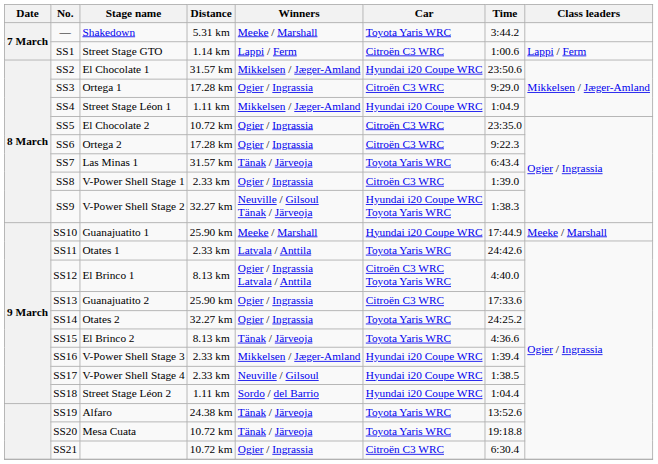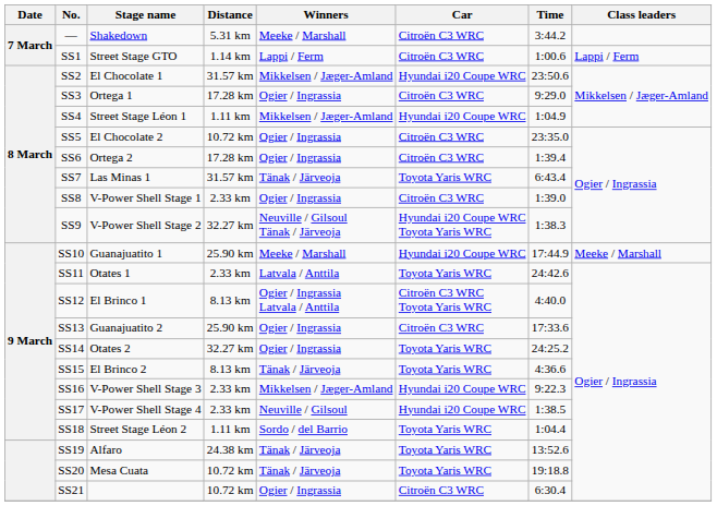 <table class="wikitable" style="font-size: 85%;">
 <tr>
 <th>Date</th>
 <th>No.</th>
 <th>Stage name</th>
 <th>Distance</th>
 <th>Winners</th>
 <th>Car</th>
 <th>Time</th>
 <th>Class leaders</th>
 </tr>
 <tr>
 <th rowspan="2">7 March</th>
 <td align="center">—</td>
 <td nowrap><a href='#'>Shakedown</a></td>
 <td align="center">5.31 km</td>
 <td nowrap><a href='#'>Meeke</a> / <a href='#'>Marshall</a></td>
-<td nowrap><a href='#'>Toyota Yaris WRC</a></td>
+<td><a href='#'>Citroën C3 WRC</a></td>
 <td align="center">3:44.2</td>
 <td></td>
 </tr>
 <tr>
 <td align="center">SS1</td>
 <td>Street Stage GTO</td>
 <td align="center">1.14 km</td>
 <td><a href='#'>Lappi</a> / <a href='#'>Ferm</a></td>
 <td><a href='#'>Citroën C3 WRC</a></td>
 <td align="center">1:00.6</td>
 <td nowrap><a href='#'>Lappi</a> / <a href='#'>Ferm</a></td>
 </tr>
 <tr>
 <th rowspan="8">8 March</th>
 <td align="center">SS2</td>
 <td>El Chocolate 1</td>
 <td align="center">31.57 km</td>
 <td nowrap><a href='#'>Mikkelsen</a> / <a href='#'>Jæger-Amland</a></td>
 <td nowrap><a href='#'>Hyundai i20 Coupe WRC</a></td>
 <td align="center">23:50.6</td>
 <td nowrap rowspan="3"><a href='#'>Mikkelsen</a> / <a href='#'>Jæger-Amland</a></td>
 </tr>
 <tr>
 <td align="center">SS3</td>
 <td>Ortega 1</td>
 <td align="center">17.28 km</td>
 <td><a href='#'>Ogier</a> / <a href='#'>Ingrassia</a></td>
 <td><a href='#'>Citroën C3 WRC</a></td>
 <td align="center">9:29.0</td>
 </tr>
 <tr>
 <td align="center">SS4</td>
 <td>Street Stage Léon 1</td>
 <td align="center">1.11 km</td>
 <td><a href='#'>Mikkelsen</a> / <a href='#'>Jæger-Amland</a></td>
 <td><a href='#'>Hyundai i20 Coupe WRC</a></td>
 <td align="center">1:04.9</td>
 </tr>
 <tr>
 <td align="center">SS5</td>
 <td>El Chocolate 2</td>
 <td align="center">10.72 km</td>
 <td><a href='#'>Ogier</a> / <a href='#'>Ingrassia</a></td>
 <td><a href='#'>Citroën C3 WRC</a></td>
 <td align="center">23:35.0</td>
 <td rowspan="5"><a href='#'>Ogier</a> / <a href='#'>Ingrassia</a></td>
 </tr>
 <tr>
 <td align="center">SS6</td>
 <td>Ortega 2</td>
 <td align="center">17.28 km</td>
 <td><a href='#'>Ogier</a> / <a href='#'>Ingrassia</a></td>
 <td><a href='#'>Citroën C3 WRC</a></td>
-<td align="center">9:22.3</td>
+<td align="center">1:39.4</td>
 </tr>
 <tr>
 <td align="center">SS7</td>
 <td>Las Minas 1</td>
 <td align="center">31.57 km</td>
 <td><a href='#'>Tänak</a> / <a href='#'>Järveoja</a></td>
 <td><a href='#'>Toyota Yaris WRC</a></td>
 <td align="center">6:43.4</td>
 </tr>
 <tr>
 <td align="center">SS8</td>
 <td>V-Power Shell Stage 1</td>
 <td align="center">2.33 km</td>
 <td><a href='#'>Ogier</a> / <a href='#'>Ingrassia</a></td>
 <td><a href='#'>Citroën C3 WRC</a></td>
 <td align="center">1:39.0</td>
 </tr>
 <tr>
 <td align="center">SS9</td>
 <td>V-Power Shell Stage 2</td>
 <td align="center">32.27 km</td>
 <td><a href='#'>Neuville</a> / <a href='#'>Gilsoul</a><br><a href='#'>Tänak</a> / <a href='#'>Järveoja</a></td>
 <td><a href='#'>Hyundai i20 Coupe WRC</a><br><a href='#'>Toyota Yaris WRC</a></td>
 <td align="center">1:38.3</td>
 </tr>
 <tr>
 <th rowspan="9">9 March</th>
 <td align="center">SS10</td>
 <td>Guanajuatito 1</td>
 <td align="center">25.90 km</td>
 <td><a href='#'>Meeke</a> / <a href='#'>Marshall</a></td>
 <td><a href='#'>Hyundai i20 Coupe WRC</a></td>
 <td align="center">17:44.9</td>
 <td><a href='#'>Meeke</a> / <a href='#'>Marshall</a></td>
 </tr>
 <tr>
 <td align="center">SS11</td>
 <td>Otates 1</td>
 <td align="center">2.33 km</td>
 <td><a href='#'>Latvala</a> / <a href='#'>Anttila</a></td>
 <td><a href='#'>Toyota Yaris WRC</a></td>
 <td align="center">24:42.6</td>
 <td rowspan="11"><a href='#'>Ogier</a> / <a href='#'>Ingrassia</a></td>
 </tr>
 <tr>
 <td align="center">SS12</td>
 <td>El Brinco 1</td>
 <td align="center">8.13 km</td>
 <td><a href='#'>Ogier</a> / <a href='#'>Ingrassia</a><br><a href='#'>Latvala</a> / <a href='#'>Anttila</a></td>
 <td><a href='#'>Citroën C3 WRC</a><br><a href='#'>Toyota Yaris WRC</a></td>
 <td align="center">4:40.0</td>
 </tr>
 <tr>
 <td align="center">SS13</td>
 <td>Guanajuatito 2</td>
 <td align="center">25.90 km</td>
 <td><a href='#'>Ogier</a> / <a href='#'>Ingrassia</a></td>
 <td><a href='#'>Citroën C3 WRC</a></td>
 <td align="center">17:33.6</td>
 </tr>
 <tr>
 <td align="center">SS14</td>
 <td>Otates 2</td>
 <td align="center">32.27 km</td>
 <td><a href='#'>Ogier</a> / <a href='#'>Ingrassia</a></td>
 <td><a href='#'>Toyota Yaris WRC</a></td>
 <td align="center">24:25.2</td>
 </tr>
 <tr>
 <td align="center">SS15</td>
 <td>El Brinco 2</td>
 <td align="center">8.13 km</td>
 <td><a href='#'>Tänak</a> / <a href='#'>Järveoja</a></td>
 <td><a href='#'>Toyota Yaris WRC</a></td>
 <td align="center">4:36.6</td>
 </tr>
 <tr>
 <td align="center">SS16</td>
 <td>V-Power Shell Stage 3</td>
 <td align="center">2.33 km</td>
 <td><a href='#'>Mikkelsen</a> / <a href='#'>Jæger-Amland</a></td>
 <td><a href='#'>Hyundai i20 Coupe WRC</a></td>
-<td align="center">1:39.4</td>
+<td align="center">9:22.3</td>
 </tr>
 <tr>
 <td align="center">SS17</td>
 <td>V-Power Shell Stage 4</td>
 <td align="center">2.33 km</td>
 <td><a href='#'>Neuville</a> / <a href='#'>Gilsoul</a></td>
 <td><a href='#'>Hyundai i20 Coupe WRC</a></td>
 <td align="center">1:38.5</td>
 </tr>
 <tr>
 <td align="center">SS18</td>
 <td>Street Stage Léon 2</td>
 <td align="center">1.11 km</td>
 <td><a href='#'>Sordo</a> / <a href='#'>del Barrio</a></td>
-<td><a href='#'>Hyundai i20 Coupe WRC</a></td>
+<td><a href='#'>Toyota Yaris WRC</a></td>
 <td align="center">1:04.4</td>
 </tr>
 <tr>
 <th rowspan="3"></th>
 <td align="center">SS19</td>
 <td>Alfaro</td>
 <td align="center">24.38 km</td>
 <td><a href='#'>Tänak</a> / <a href='#'>Järveoja</a></td>
 <td><a href='#'>Toyota Yaris WRC</a></td>
 <td align="center">13:52.6</td>
 </tr>
 <tr>
 <td align="center">SS20</td>
 <td>Mesa Cuata</td>
 <td align="center">10.72 km</td>
 <td><a href='#'>Tänak</a> / <a href='#'>Järveoja</a></td>
 <td><a href='#'>Toyota Yaris WRC</a></td>
 <td align="center">19:18.8</td>
 </tr>
 <tr>
 <td align="center">SS21</td>
 <td></td>
 <td align="center">10.72 km</td>
 <td><a href='#'>Ogier</a> / <a href='#'>Ingrassia</a></td>
 <td><a href='#'>Citroën C3 WRC</a></td>
 <td align="center">6:30.4</td>
 </tr>
 <tr>
 </tr>
 </table>
